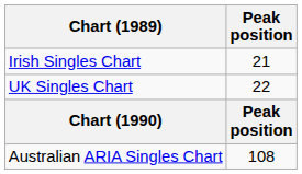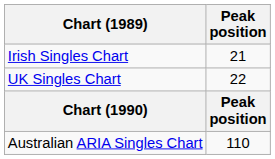 <table class="wikitable">
 <tr>
 <th align="left">Chart (1989)</th>
 <th align="left">Peak<br>position</th>
 </tr>
 <tr>
 <td align="left"><a href='#'>Irish Singles Chart</a></td>
 <td align="center">21</td>
 </tr>
 <tr>
 <td align="left"><a href='#'>UK Singles Chart</a></td>
 <td align="center">22</td>
 </tr>
 <tr>
 <th>Chart (1990)</th>
 <th>Peak<br>position</th>
 </tr>
 <tr>
 <td align="left">Australian <a href='#'>ARIA Singles Chart</a></td>
-<td align="center">108</td>
+<td align="center">110</td>
 </tr>
 </table>
